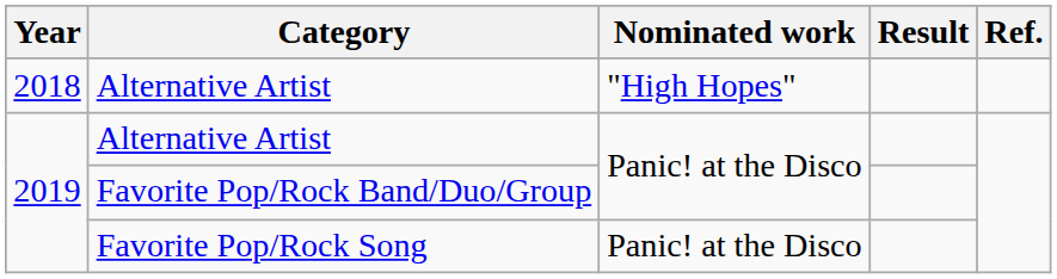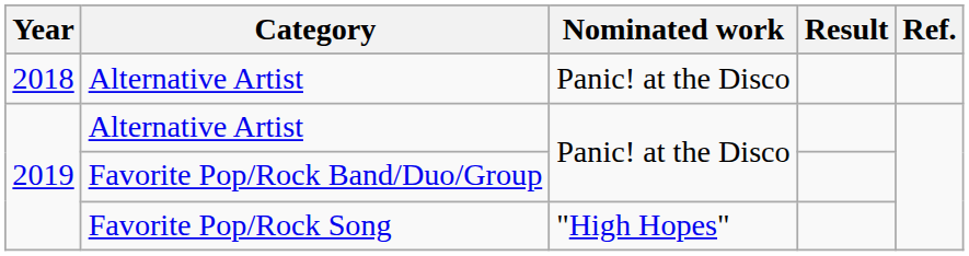 <table class="wikitable">
 <tr>
 <th>Year</th>
 <th>Category</th>
 <th>Nominated work</th>
 <th>Result</th>
 <th>Ref.</th>
 </tr>
 <tr>
 <td><a href='#'>2018</a></td>
 <td><a href='#'>Alternative Artist</a></td>
-<td>"<a href='#'>High Hopes</a>"</td>
+<td>Panic! at the Disco</td>
 <td></td>
 <td></td>
 </tr>
 <tr>
 <td rowspan="3"><a href='#'>2019</a></td>
 <td><a href='#'>Alternative Artist</a></td>
 <td rowspan="2">Panic! at the Disco</td>
 <td></td>
 <td rowspan="3"></td>
 </tr>
 <tr>
 <td><a href='#'>Favorite Pop/Rock Band/Duo/Group</a></td>
 <td></td>
 </tr>
 <tr>
 <td><a href='#'>Favorite Pop/Rock Song</a></td>
-<td>Panic! at the Disco</td>
+<td>"<a href='#'>High Hopes</a>"</td>
 <td></td>
 </tr>
 </table>
